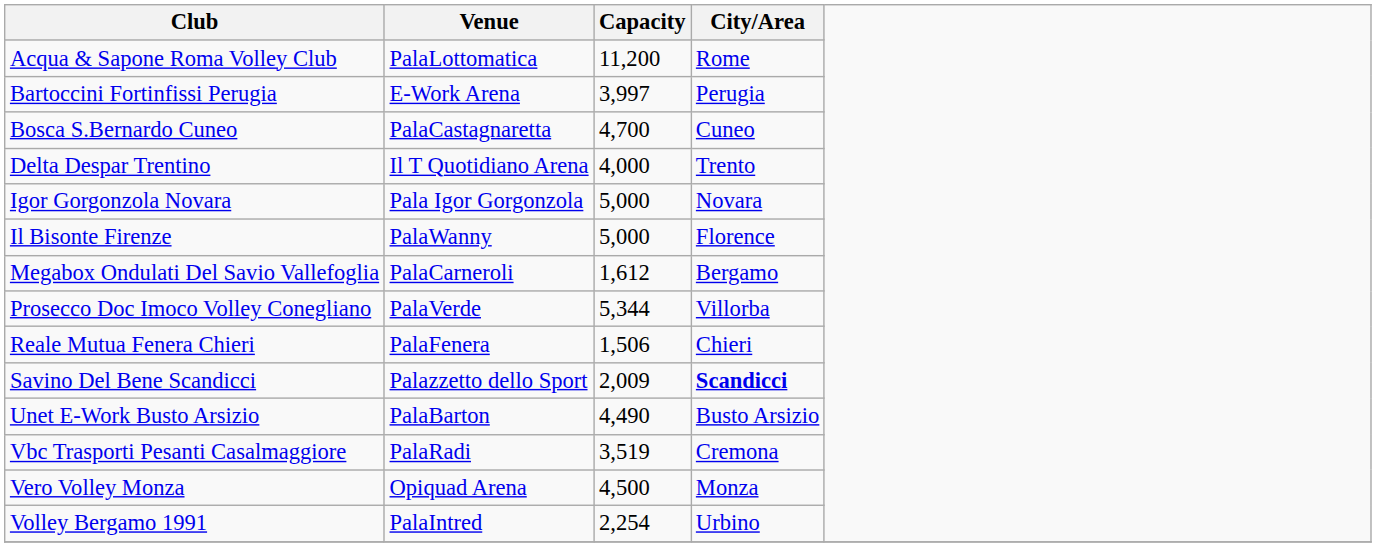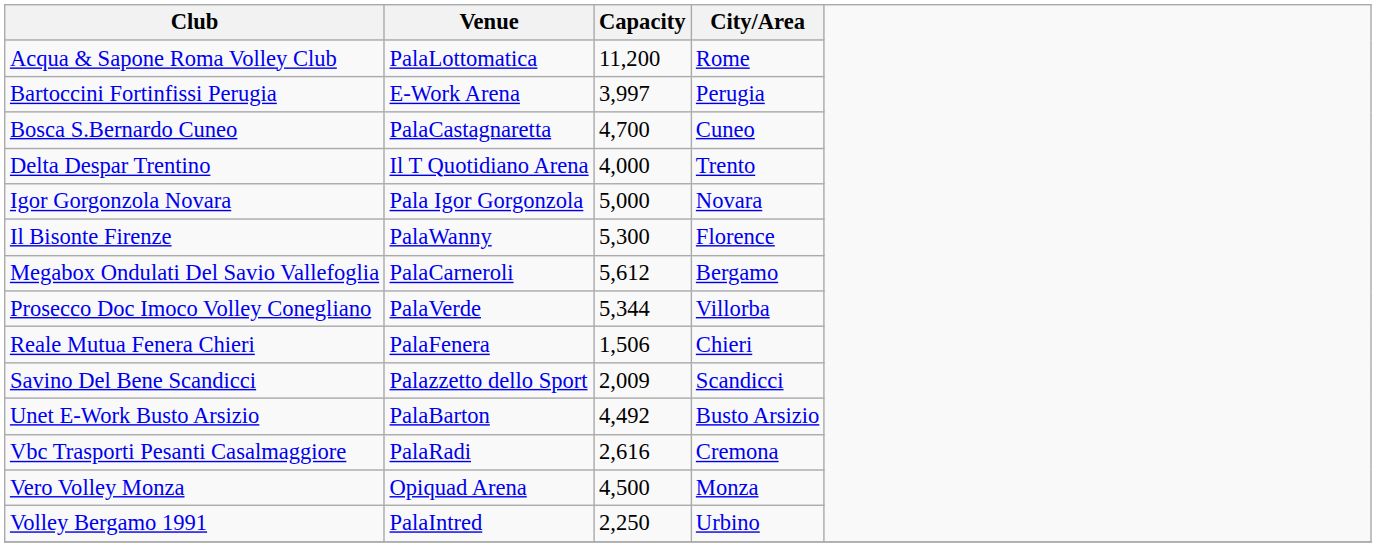 <table class="wikitable sortable">
 <tr>
 <th>Club</th>
 <th>Venue</th>
 <th>Capacity</th>
 <th>City/Area</th>
 <td width=40% rowspan=15></td>
 </tr>
 <tr>
 <td><a href='#'>Acqua & Sapone Roma Volley Club</a></td>
 <td><a href='#'>PalaLottomatica</a></td>
 <td>11,200</td>
 <td><a href='#'>Rome</a></td>
 </tr>
 <tr>
 <td><a href='#'>Bartoccini Fortinfissi Perugia</a></td>
 <td><a href='#'>E-Work Arena</a></td>
 <td>3,997</td>
 <td><a href='#'>Perugia</a></td>
 </tr>
 <tr>
 <td><a href='#'>Bosca S.Bernardo Cuneo</a></td>
 <td><a href='#'>PalaCastagnaretta</a></td>
 <td>4,700</td>
 <td><a href='#'>Cuneo</a></td>
 </tr>
 <tr>
 <td><a href='#'>Delta Despar Trentino</a></td>
 <td><a href='#'>Il T Quotidiano Arena</a></td>
 <td>4,000</td>
 <td><a href='#'>Trento</a></td>
 </tr>
 <tr>
 <td><a href='#'>Igor Gorgonzola Novara</a></td>
 <td><a href='#'>Pala Igor Gorgonzola</a></td>
 <td>5,000</td>
 <td><a href='#'>Novara</a></td>
 </tr>
 <tr>
 <td><a href='#'>Il Bisonte Firenze</a></td>
 <td><a href='#'>PalaWanny</a></td>
-<td>5,000</td>
+<td>5,300</td>
 <td><a href='#'>Florence</a></td>
 </tr>
 <tr>
 <td><a href='#'>Megabox Ondulati Del Savio Vallefoglia</a></td>
 <td><a href='#'>PalaCarneroli</a></td>
-<td>1,612</td>
+<td>5,612</td>
 <td><a href='#'>Bergamo</a></td>
 </tr>
 <tr>
 <td><a href='#'>Prosecco Doc Imoco Volley Conegliano</a></td>
 <td><a href='#'>PalaVerde</a></td>
 <td>5,344</td>
 <td><a href='#'>Villorba</a></td>
 </tr>
 <tr>
 <td><a href='#'>Reale Mutua Fenera Chieri</a></td>
 <td><a href='#'>PalaFenera</a></td>
 <td>1,506</td>
 <td><a href='#'>Chieri</a></td>
 </tr>
 <tr>
 <td><a href='#'>Savino Del Bene Scandicci</a></td>
 <td><a href='#'>Palazzetto dello Sport</a></td>
 <td>2,009</td>
-<td><strong><a href='#'>Scandicci</a></strong></td>
+<td><a href='#'>Scandicci</a></td>
 </tr>
 <tr>
 <td><a href='#'>Unet E-Work Busto Arsizio</a></td>
 <td><a href='#'>PalaBarton</a></td>
-<td>4,490</td>
+<td>4,492</td>
 <td><a href='#'>Busto Arsizio</a></td>
 </tr>
 <tr>
 <td><a href='#'>Vbc Trasporti Pesanti Casalmaggiore</a></td>
 <td><a href='#'>PalaRadi</a></td>
-<td>3,519</td>
+<td>2,616</td>
 <td><a href='#'>Cremona</a></td>
 </tr>
 <tr>
 <td><a href='#'>Vero Volley Monza</a></td>
 <td><a href='#'>Opiquad Arena</a></td>
 <td>4,500</td>
 <td><a href='#'>Monza</a></td>
 </tr>
 <tr>
 <td><a href='#'>Volley Bergamo 1991</a></td>
 <td><a href='#'>PalaIntred</a></td>
-<td>2,254</td>
+<td>2,250</td>
 <td><a href='#'>Urbino</a></td>
 </tr>
 <tr>
 </tr>
 </table>
